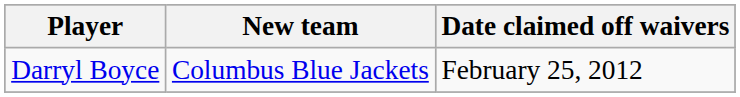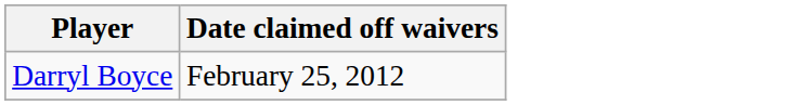 <table class="wikitable">
 <tr>
 <th>Player</th>
-<th>New team</th>
 <th>Date claimed off waivers</th>
 </tr>
 <tr>
 <td><a href='#'>Darryl Boyce</a></td>
-<td><a href='#'>Columbus Blue Jackets</a></td>
 <td>February 25, 2012</td>
 </tr>
 </table>
